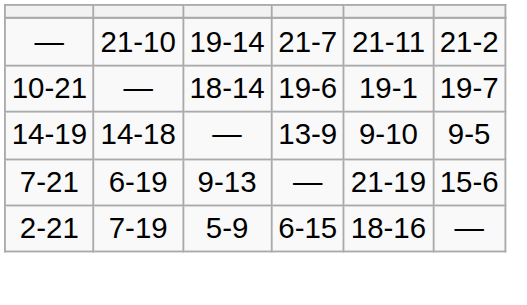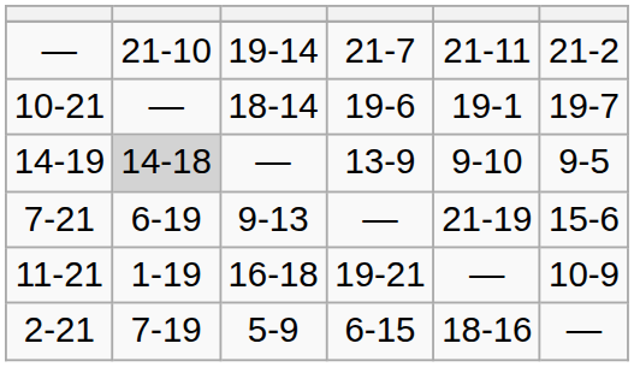 <table class="wikitable" style="text-align: center;">
 <tr>
 <th></th>
 <th></th>
 <th></th>
 <th></th>
 <th></th>
 <th></th>
 </tr>
 <tr>
 </tr>
 <tr>
 <td>—</td>
 <td>21-10</td>
 <td>19-14</td>
 <td>21-7</td>
 <td>21-11</td>
 <td>21-2</td>
 </tr>
 <tr>
 <td>10-21</td>
 <td>—</td>
 <td>18-14</td>
 <td>19-6</td>
 <td>19-1</td>
 <td>19-7</td>
 </tr>
 <tr>
 <td>14-19</td>
-<td>14-18</td>
+<td style="background: lightgrey;">14-18</td>
 <td>—</td>
 <td>13-9</td>
 <td>9-10</td>
 <td>9-5</td>
 </tr>
 <tr>
 <td>7-21</td>
 <td>6-19</td>
 <td>9-13</td>
 <td>—</td>
 <td>21-19</td>
 <td>15-6</td>
 </tr>
 <tr>
+<td>11-21</td>
+<td>1-19</td>
+<td>16-18</td>
+<td>19-21</td>
+<td>—</td>
+<td>10-9</td>
+</tr>
+<tr>
 <td>2-21</td>
 <td>7-19</td>
 <td>5-9</td>
 <td>6-15</td>
 <td>18-16</td>
 <td>—</td>
 </tr>
 </table>
